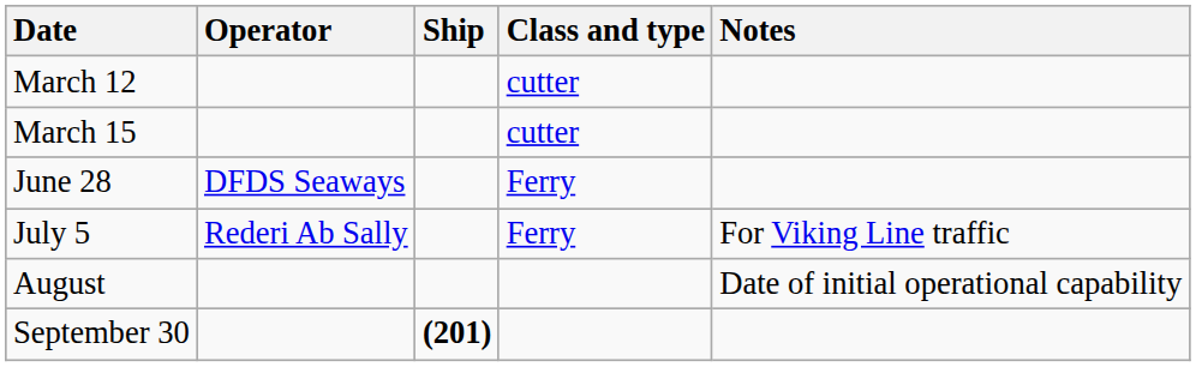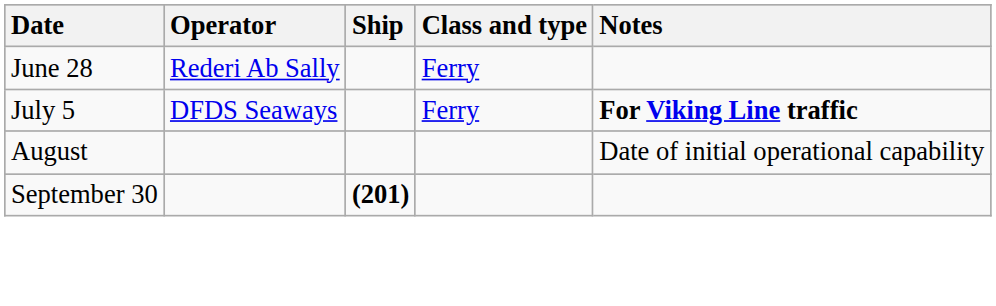 <table class="wikitable nowraplinks">
 <tr>
 <th style="text-align: left">Date</th>
 <th style="text-align: left">Operator</th>
 <th style="text-align: left">Ship</th>
 <th style="text-align: left">Class and type</th>
 <th style="text-align: left">Notes</th>
 </tr>
 <tr ---->
-<td>March 12</td>
-<td></td>
-<td><strong></strong></td>
-<td> <a href='#'>cutter</a></td>
-<td></td>
-</tr>
-<tr ---->
-<td>March 15</td>
-<td></td>
-<td><strong></strong></td>
-<td> <a href='#'>cutter</a></td>
-<td></td>
-</tr>
-<tr ---->
 <td>June 28</td>
-<td> <a href='#'>DFDS Seaways</a></td>
+<td> <a href='#'>Rederi Ab Sally</a></td>
 <td><strong></strong></td>
 <td><a href='#'>Ferry</a></td>
 </tr>
 <tr ---->
 <td>July 5</td>
-<td> <a href='#'>Rederi Ab Sally</a></td>
+<td> <a href='#'>DFDS Seaways</a></td>
 <td><strong></strong></td>
 <td><a href='#'>Ferry</a></td>
-<td>For <a href='#'>Viking Line</a> traffic</td>
+<td><strong>For <a href='#'>Viking Line</a> traffic</strong></td>
 </tr>
 <tr ---->
 <td>August</td>
 <td></td>
 <td><strong></strong></td>
 <td></td>
 <td>Date of initial operational capability</td>
 </tr>
 <tr ---->
 <td>September 30</td>
 <td></td>
 <td><strong> (201)</strong></td>
 <td></td>
 </tr>
 </table>
